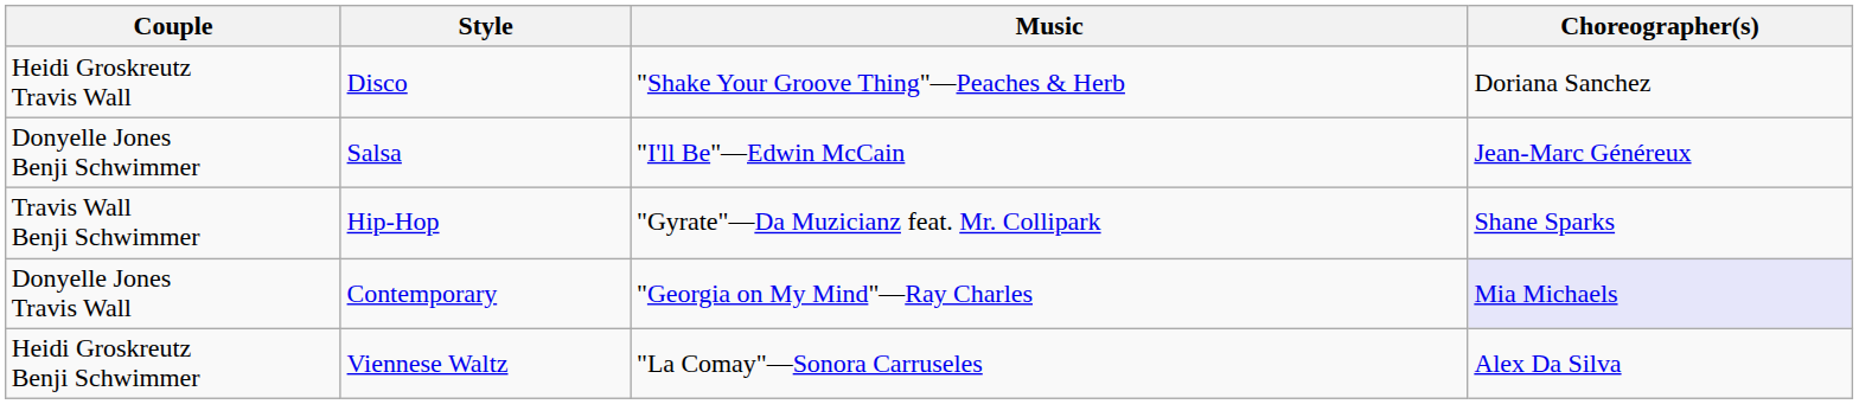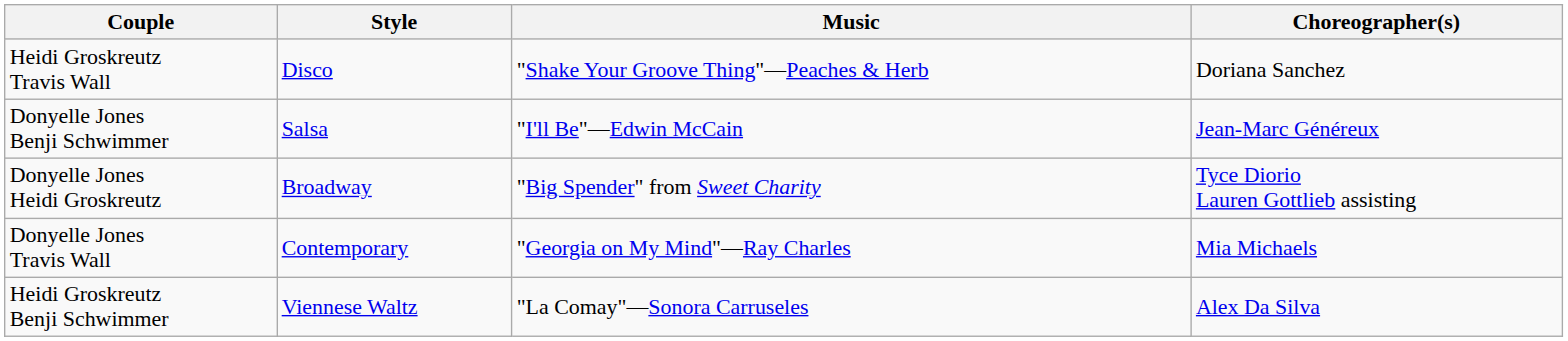 <table class="wikitable" style="width:90%;">
 <tr>
 <th>Couple</th>
 <th>Style</th>
 <th>Music</th>
 <th>Choreographer(s)</th>
 </tr>
 <tr>
 <td>Heidi Groskreutz <br> Travis Wall</td>
 <td><a href='#'>Disco</a></td>
 <td>"<a href='#'>Shake Your Groove Thing</a>"—<a href='#'>Peaches & Herb</a></td>
 <td>Doriana Sanchez</td>
 </tr>
 <tr>
 <td>Donyelle Jones <br> Benji Schwimmer</td>
 <td><a href='#'>Salsa</a></td>
 <td>"<a href='#'>I'll Be</a>"—<a href='#'>Edwin McCain</a></td>
 <td><a href='#'>Jean-Marc Généreux</a></td>
 </tr>
 <tr>
-<td>Travis Wall <br> Benji Schwimmer</td>
-<td><a href='#'>Hip-Hop</a></td>
-<td>"Gyrate"—<a href='#'>Da Muzicianz</a> feat. <a href='#'>Mr. Collipark</a></td>
-<td><a href='#'>Shane Sparks</a></td>
+<td>Donyelle Jones <br> Heidi Groskreutz</td>
+<td><a href='#'>Broadway</a></td>
+<td>"<a href='#'>Big Spender</a>" from <em><a href='#'>Sweet Charity</a></em></td>
+<td><a href='#'>Tyce Diorio</a><br><a href='#'>Lauren Gottlieb</a> assisting</td>
 </tr>
 <tr>
 <td>Donyelle Jones <br> Travis Wall</td>
 <td><a href='#'>Contemporary</a></td>
 <td>"<a href='#'>Georgia on My Mind</a>"—<a href='#'>Ray Charles</a></td>
-<td style="background: lavender;"><a href='#'>Mia Michaels</a></td>
+<td><a href='#'>Mia Michaels</a></td>
 </tr>
 <tr>
 <td>Heidi Groskreutz <br> Benji Schwimmer</td>
 <td><a href='#'>Viennese Waltz</a></td>
 <td>"La Comay"—<a href='#'>Sonora Carruseles</a></td>
 <td><a href='#'>Alex Da Silva</a></td>
 </tr>
 </table>
